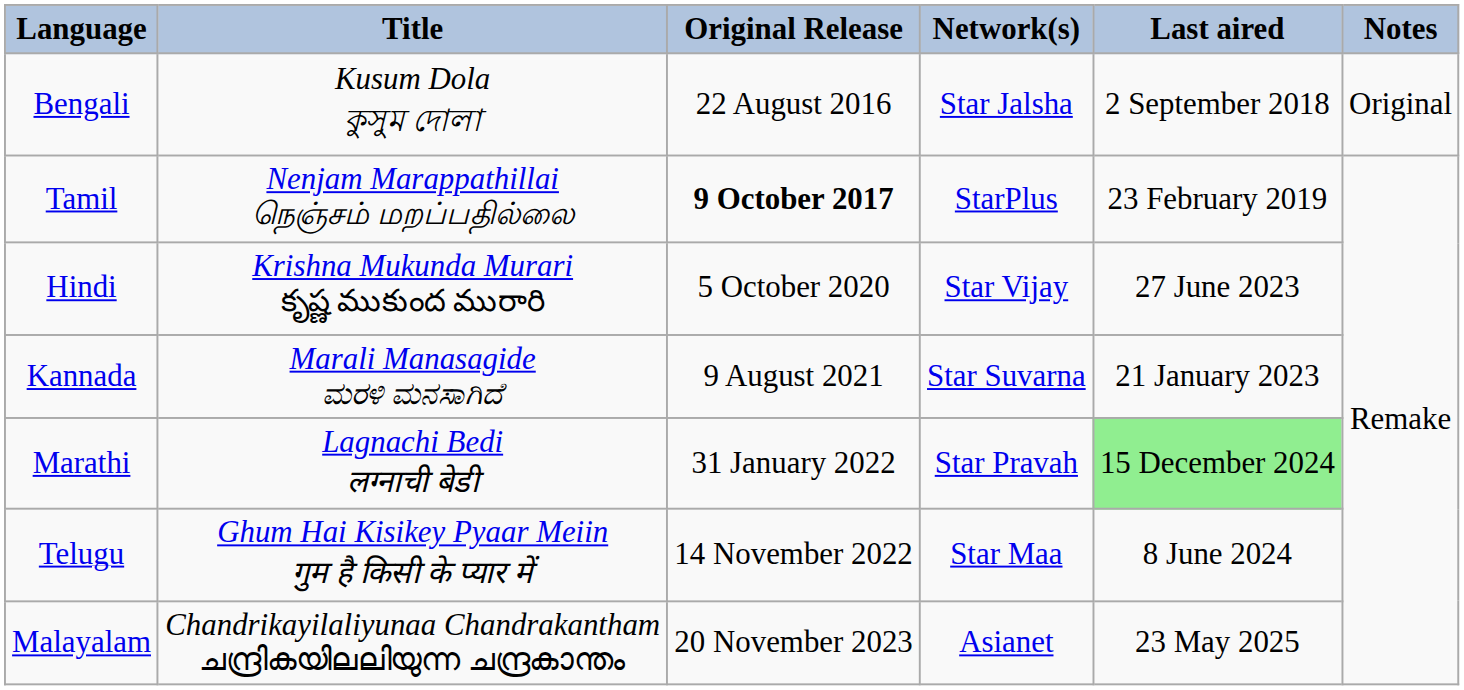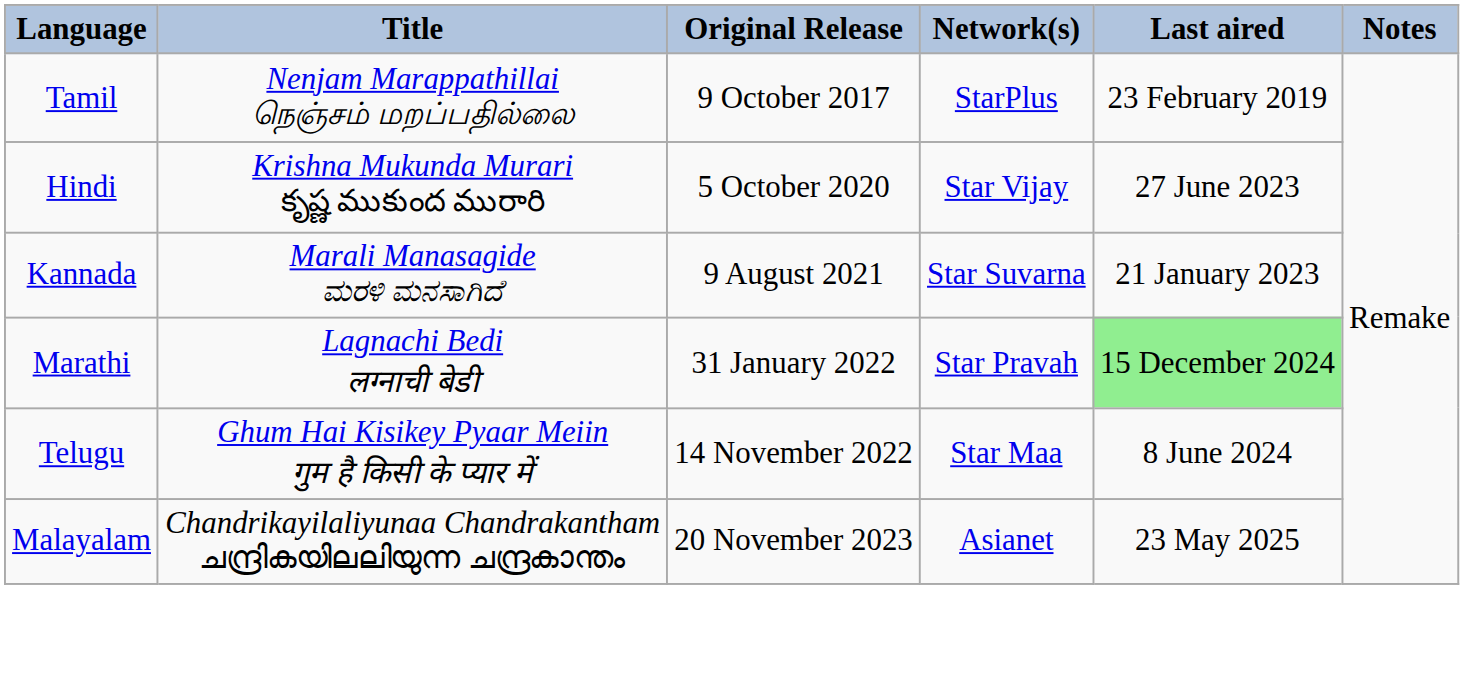 <table class="wikitable" style="text-align:center;">
 <tr>
 <th style="background:LightSteelBlue;">Language</th>
 <th style="background:LightSteelBlue;">Title</th>
 <th style="background:LightSteelBlue;">Original Release</th>
 <th style="background:LightSteelBlue;">Network(s)</th>
 <th style="background:LightSteelBlue;">Last aired</th>
 <th style="background:LightSteelBlue;">Notes</th>
 </tr>
 <tr>
-<td><a href='#'>Bengali</a></td>
-<td><em>Kusum Dola</em><br><em>কুসুম দোলা</em></td>
-<td>22 August 2016</td>
-<td><a href='#'>Star Jalsha</a></td>
-<td>2 September 2018</td>
-<td>Original</td>
-</tr>
-<tr>
 <td><a href='#'>Tamil</a></td>
 <td><em><a href='#'>Nenjam Marappathillai</a></em><br><em>நெஞ்சம் மறப்பதில்லை</em></td>
-<td><strong>9 October 2017</strong></td>
+<td>9 October 2017</td>
 <td><a href='#'>StarPlus</a></td>
 <td>23 February 2019</td>
 <td rowspan="7">Remake</td>
 </tr>
 <tr>
 <td><a href='#'>Hindi</a></td>
 <td><em><a href='#'>Krishna Mukunda Murari</a></em><br>కృష్ణ ముకుంద మురారి</td>
 <td>5 October 2020</td>
 <td><a href='#'>Star Vijay</a></td>
 <td>27 June 2023</td>
 </tr>
 <tr>
 <td><a href='#'>Kannada</a></td>
 <td><em><a href='#'>Marali Manasagide</a></em><br><em>ಮರಳಿ ಮನಸಾಗಿದೆ</em></td>
 <td>9 August 2021</td>
 <td><a href='#'>Star Suvarna</a></td>
 <td>21 January 2023</td>
 </tr>
 <tr>
 <td><a href='#'>Marathi</a></td>
 <td><em><a href='#'>Lagnachi Bedi</a></em><br><em>लग्नाची बेडी</em></td>
 <td>31 January 2022</td>
 <td><a href='#'>Star Pravah</a></td>
 <td style="background: lightgreen;">15 December 2024</td>
 </tr>
 <tr>
 <td><a href='#'>Telugu</a></td>
 <td><em><a href='#'>Ghum Hai Kisikey Pyaar Meiin</a></em><br><em>गुम है किसी के प्यार में</em></td>
 <td>14 November 2022</td>
 <td><a href='#'>Star Maa</a></td>
 <td>8 June 2024</td>
 </tr>
 <tr>
 <td><a href='#'>Malayalam</a></td>
 <td><em>Chandrikayilaliyunaa Chandrakantham</em><br>ചന്ദ്രികയിലലിയുന്ന ചന്ദ്രകാന്തം</td>
 <td>20 November 2023</td>
 <td><a href='#'>Asianet</a></td>
 <td>23 May 2025</td>
 </tr>
 </table>
